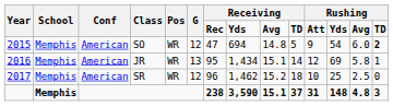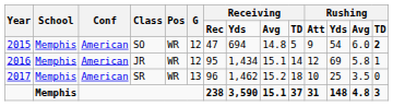 <table class="wikitable">
 <tr>
 <th rowspan="2">Year</th>
 <th rowspan="2">School</th>
 <th rowspan="2">Conf</th>
 <th rowspan="2">Class</th>
 <th rowspan="2">Pos</th>
 <th rowspan="2">G</th>
 <th colspan="4" style="text-align: center; font-weight:bold;">Receiving</th>
 <th colspan="4" style="text-align: center; font-weight:bold;">Rushing</th>
 </tr>
 <tr>
 <td style="font-weight:bold;">Rec</td>
 <td style="font-weight:bold;">Yds</td>
 <td style="font-weight:bold;">Avg</td>
 <td style="font-weight:bold;">TD</td>
 <td style="font-weight:bold;">Att</td>
 <td style="font-weight:bold;">Yds</td>
 <td style="font-weight:bold;">Avg</td>
 <td style="font-weight:bold;">TD</td>
 </tr>
 <tr>
 <td><a href='#'>2015</a></td>
 <td><a href='#'>Memphis</a></td>
 <td><a href='#'>American</a></td>
 <td>SO</td>
 <td>WR</td>
 <td>12</td>
 <td>47</td>
 <td>694</td>
 <td>14.8</td>
 <td>5</td>
 <td>9</td>
 <td>54</td>
 <td>6.0</td>
 <td><strong>2</strong></td>
 </tr>
 <tr>
 <td><a href='#'>2016</a></td>
 <td><a href='#'>Memphis</a></td>
 <td><a href='#'>American</a></td>
 <td>JR</td>
 <td>WR</td>
-<td>13</td>
+<td>12</td>
 <td>95</td>
 <td>1,434</td>
 <td>15.1</td>
 <td>14</td>
 <td>12</td>
 <td>69</td>
 <td>5.8</td>
 <td>1</td>
 </tr>
 <tr>
 <td><a href='#'>2017</a></td>
 <td><a href='#'>Memphis</a></td>
 <td><a href='#'>American</a></td>
 <td>SR</td>
 <td>WR</td>
-<td>12</td>
+<td>13</td>
 <td>96</td>
 <td>1,462</td>
 <td>15.2</td>
 <td>18</td>
 <td>10</td>
 <td>25</td>
-<td>2.5</td>
+<td>3.5</td>
 <td>0</td>
 </tr>
 <tr>
 <td style="font-weight:bold;"></td>
 <td style="font-weight:bold;">Memphis</td>
 <td colspan="4" style="font-weight:bold;"></td>
 <td style="font-weight:bold;">238</td>
 <td style="font-weight:bold;">3,590</td>
 <td style="font-weight:bold;">15.1</td>
 <td style="font-weight:bold;">37</td>
 <td style="font-weight:bold;">31</td>
 <td style="font-weight:bold;">148</td>
 <td style="font-weight:bold;">4.8</td>
 <td style="font-weight:bold;">3</td>
 </tr>
 </table>
